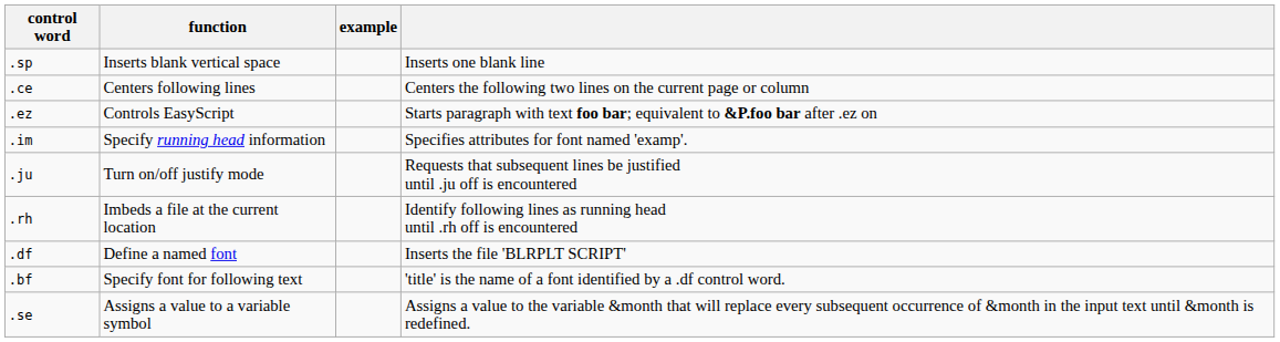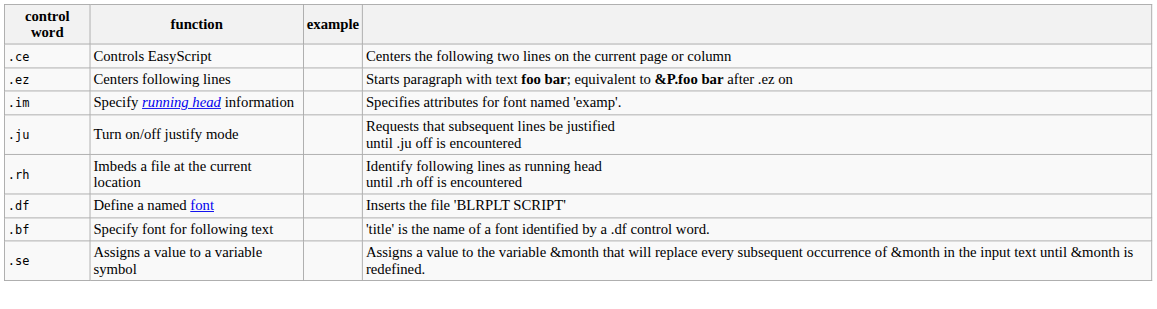 <table class="wikitable">
 <tr>
 <th>control word</th>
 <th>function</th>
 <th>example</th>
 <th></th>
 </tr>
 <tr>
-<td><code>.sp</code></td>
-<td>Inserts blank vertical space</td>
-<td></td>
-<td>Inserts one blank line</td>
-</tr>
-<tr>
 <td><code>.ce</code></td>
-<td>Centers following lines</td>
+<td>Controls EasyScript</td>
 <td></td>
 <td>Centers the following two lines on the current page or column</td>
 </tr>
 <tr>
 <td><code>.ez</code></td>
-<td>Controls EasyScript</td>
+<td>Centers following lines</td>
 <td></td>
 <td>Starts paragraph with text <strong>foo bar</strong>; equivalent to <strong>&P.foo bar</strong> after .ez on</td>
 </tr>
 <tr>
 <td><code>.im</code></td>
 <td>Specify <a href='#'><em>running head</em></a> information</td>
 <td></td>
 <td>Specifies attributes for font named 'examp'.</td>
 </tr>
 <tr>
 <td><code>.ju</code></td>
 <td>Turn on/off justify mode</td>
 <td></td>
 <td>Requests that subsequent lines be justified<br>until .ju off is encountered</td>
 </tr>
 <tr>
 <td><code>.rh</code></td>
 <td>Imbeds a file at the current location</td>
 <td></td>
 <td>Identify following lines as running head<br>until .rh off is encountered</td>
 </tr>
 <tr>
 <td><code>.df</code></td>
 <td>Define a named <a href='#'>font</a></td>
 <td></td>
 <td>Inserts the file 'BLRPLT SCRIPT'</td>
 </tr>
 <tr>
 <td><code>.bf</code></td>
 <td>Specify font for following text</td>
 <td></td>
 <td>'title' is the name of a font identified by a .df control word.</td>
 </tr>
 <tr>
 <td><code>.se</code></td>
 <td>Assigns a value to a variable symbol</td>
 <td></td>
 <td>Assigns a value to the variable &month that will replace every subsequent occurrence of &month in the input text until &month is redefined.</td>
 </tr>
 </table>
